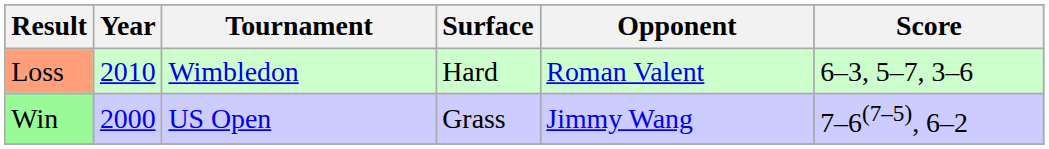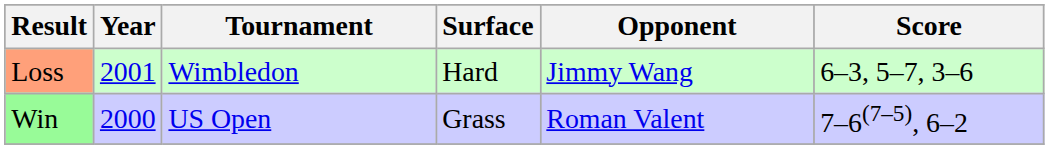 <table class="sortable wikitable">
 <tr>
 <th style="width:40px;">Result</th>
 <th style="width:30px;">Year</th>
 <th style="width:150px;">Tournament</th>
 <th style="width:50px;">Surface</th>
 <th style="width:150px;">Opponent</th>
 <th style="width:125px;" class="unsortable">Score</th>
 </tr>
 <tr style="background:#ccffcc;">
 <td style="background:#ffa07a;">Loss</td>
-<td><a href='#'>2010</a></td>
+<td><a href='#'>2001</a></td>
 <td><a href='#'>Wimbledon</a></td>
 <td>Hard</td>
-<td> <a href='#'>Roman Valent</a></td>
+<td> <a href='#'>Jimmy Wang</a></td>
 <td>6–3, 5–7, 3–6</td>
 </tr>
 <tr style="background:#ccccff;">
 <td style="background:#98fb98;">Win</td>
 <td><a href='#'>2000</a></td>
 <td><a href='#'>US Open</a></td>
 <td>Grass</td>
-<td> <a href='#'>Jimmy Wang</a></td>
+<td> <a href='#'>Roman Valent</a></td>
 <td>7–6<sup>(7–5)</sup>, 6–2</td>
 </tr>
 </table>
